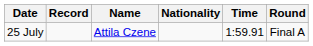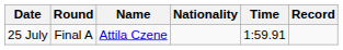 <table class="wikitable" style="text-align:center">
 <tr>
 <th>Date</th>
-<th>Record</th>
+<th>Round</th>
 <th>Name</th>
 <th>Nationality</th>
 <th>Time</th>
-<th>Round</th>
+<th>Record</th>
 </tr>
 <tr>
 <td>25 July</td>
-<td></td>
+<td>Final A</td>
 <td align="left"><a href='#'>Attila Czene</a></td>
 <td align="left"></td>
 <td>1:59.91</td>
-<td>Final A</td>
+<td></td>
 </tr>
 </table>
